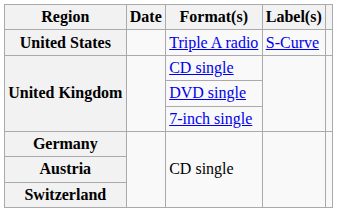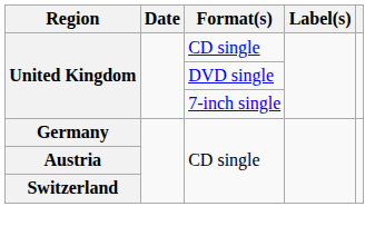 <table class="wikitable plainrowheaders">
 <tr>
 <th scope="col">Region</th>
 <th scope="col">Date</th>
 <th scope="col">Format(s)</th>
 <th scope="col">Label(s)</th>
 <th scope="col"></th>
-</tr>
-<tr>
-<th scope="row">United States</th>
-<td></td>
-<td><a href='#'>Triple A radio</a></td>
-<td><a href='#'>S-Curve</a></td>
-<td></td>
 </tr>
 <tr>
 <th scope="row" rowspan="3">United Kingdom</th>
 <td rowspan="3"></td>
 <td><a href='#'>CD single</a></td>
 <td rowspan="3"></td>
 <td rowspan="3"></td>
 </tr>
 <tr>
 <td><a href='#'>DVD single</a></td>
 </tr>
 <tr>
 <td><a href='#'>7-inch single</a></td>
 </tr>
 <tr>
 <th scope="row">Germany</th>
 <td rowspan="3"></td>
 <td rowspan="3">CD single</td>
 <td rowspan="3"></td>
 <td rowspan="3"></td>
 </tr>
 <tr>
 <th scope="row">Austria</th>
 </tr>
 <tr>
 <th scope="row">Switzerland</th>
 </tr>
 </table>
